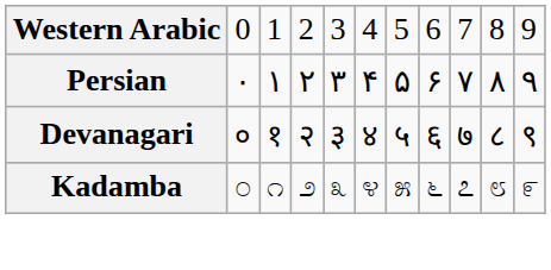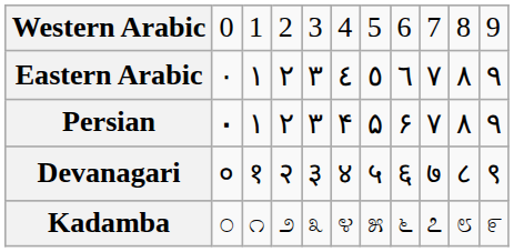 <table class="wikitable zebra">
 <tr>
 <th>Western Arabic</th>
 <td>0</td>
 <td>1</td>
 <td>2</td>
 <td>3</td>
 <td>4</td>
 <td>5</td>
 <td>6</td>
 <td>7</td>
 <td>8</td>
 <td>9</td>
 </tr>
 <tr>
+<th>Eastern Arabic</th>
+<td>٠</td>
+<td>١</td>
+<td>٢</td>
+<td>٣</td>
+<td>٤</td>
+<td>٥</td>
+<td>٦</td>
+<td>٧</td>
+<td>٨</td>
+<td>٩</td>
+</tr>
+<tr>
 <th>Persian</th>
-<td>۰</td>
+<td><strong>۰</strong></td>
 <td>۱</td>
 <td>۲</td>
 <td>۳</td>
 <td>۴</td>
 <td>۵</td>
 <td>۶</td>
 <td>۷</td>
 <td>۸</td>
 <td>۹</td>
 </tr>
 <tr>
 <th>Devanagari</th>
 <td>०</td>
 <td>१</td>
 <td>२</td>
 <td>३</td>
 <td>४</td>
 <td>५</td>
 <td>६</td>
 <td>७</td>
 <td>८</td>
 <td>९</td>
 </tr>
 <tr>
 <th>Kadamba</th>
 <td>೦</td>
 <td>೧</td>
 <td>೨</td>
 <td>೩</td>
 <td>೪</td>
 <td>೫</td>
 <td>೬</td>
 <td>೭</td>
 <td>೮</td>
 <td>೯</td>
 </tr>
 </table>
